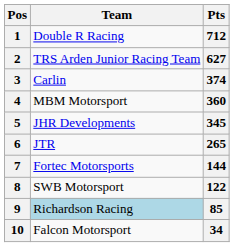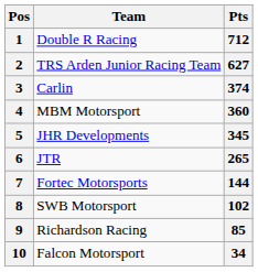 <table class="wikitable" style="font-size: 85%; text-align:center">
 <tr>
 <th>Pos</th>
 <th>Team</th>
 <th>Pts</th>
 </tr>
 <tr>
 <th>1</th>
 <td style="text-align:left"><a href='#'>Double R Racing</a></td>
 <th>712</th>
 </tr>
 <tr>
 <th>2</th>
 <td style="text-align:left"><a href='#'>TRS Arden Junior Racing Team</a></td>
 <th>627</th>
 </tr>
 <tr>
 <th>3</th>
 <td style="text-align:left"><a href='#'>Carlin</a></td>
 <th>374</th>
 </tr>
 <tr>
 <th>4</th>
 <td style="text-align:left">MBM Motorsport</td>
 <th>360</th>
 </tr>
 <tr>
 <th>5</th>
 <td style="text-align:left"><a href='#'>JHR Developments</a></td>
 <th>345</th>
 </tr>
 <tr>
 <th>6</th>
 <td style="text-align:left"><a href='#'>JTR</a></td>
 <th>265</th>
 </tr>
 <tr>
 <th>7</th>
 <td style="text-align:left"><a href='#'>Fortec Motorsports</a></td>
 <th>144</th>
 </tr>
 <tr>
 <th>8</th>
 <td style="text-align:left">SWB Motorsport</td>
-<th>122</th>
+<th>102</th>
 </tr>
 <tr>
 <th>9</th>
-<td style="background: lightblue; text-align:left">Richardson Racing</td>
+<td style="text-align:left">Richardson Racing</td>
 <th>85</th>
 </tr>
 <tr>
 <th>10</th>
 <td style="text-align:left">Falcon Motorsport</td>
 <th>34</th>
 </tr>
 </table>
